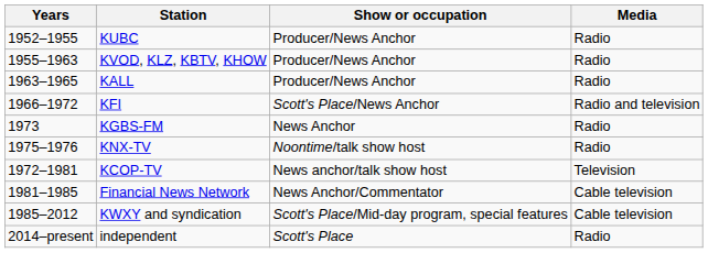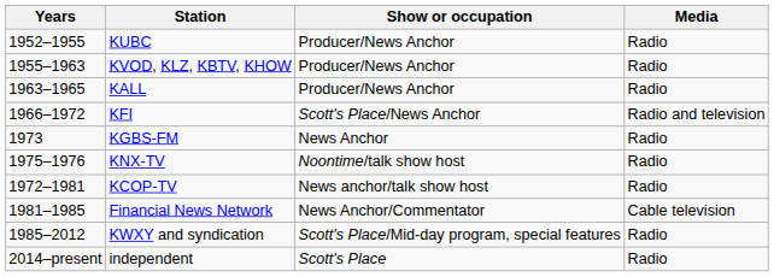 <table class="wikitable">
 <tr>
 <th>Years</th>
 <th>Station</th>
 <th>Show or occupation</th>
 <th>Media</th>
 </tr>
 <tr>
 <td>1952–1955</td>
 <td><a href='#'>KUBC</a></td>
 <td>Producer/News Anchor</td>
 <td>Radio</td>
 </tr>
 <tr>
 <td>1955–1963</td>
 <td><a href='#'>KVOD</a>, <a href='#'>KLZ</a>, <a href='#'>KBTV</a>, <a href='#'>KHOW</a></td>
 <td>Producer/News Anchor</td>
 <td>Radio</td>
 </tr>
 <tr>
 <td>1963–1965</td>
 <td><a href='#'>KALL</a></td>
 <td>Producer/News Anchor</td>
 <td>Radio</td>
 </tr>
 <tr>
 <td>1966–1972</td>
 <td><a href='#'>KFI</a></td>
 <td><em>Scott's Place</em>/News Anchor</td>
 <td>Radio and television</td>
 </tr>
 <tr>
 <td>1973</td>
 <td><a href='#'>KGBS-FM</a></td>
 <td>News Anchor</td>
 <td>Radio</td>
 </tr>
 <tr>
 <td>1975–1976</td>
 <td><a href='#'>KNX-TV</a></td>
 <td><em>Noontime</em>/talk show host</td>
 <td>Radio</td>
 </tr>
 <tr>
 <td>1972–1981</td>
 <td><a href='#'>KCOP-TV</a></td>
 <td>News anchor/talk show host</td>
-<td>Television</td>
+<td>Radio</td>
 </tr>
 <tr>
 <td>1981–1985</td>
 <td><a href='#'>Financial News Network</a></td>
 <td>News Anchor/Commentator</td>
 <td>Cable television</td>
 </tr>
 <tr>
 <td>1985–2012</td>
 <td><a href='#'>KWXY</a> and syndication</td>
 <td><em>Scott's Place</em>/Mid-day program, special features</td>
-<td>Cable television</td>
+<td>Radio</td>
 </tr>
 <tr>
 <td>2014–present</td>
 <td>independent</td>
 <td><em>Scott's Place</em></td>
 <td>Radio</td>
 </tr>
 </table>
